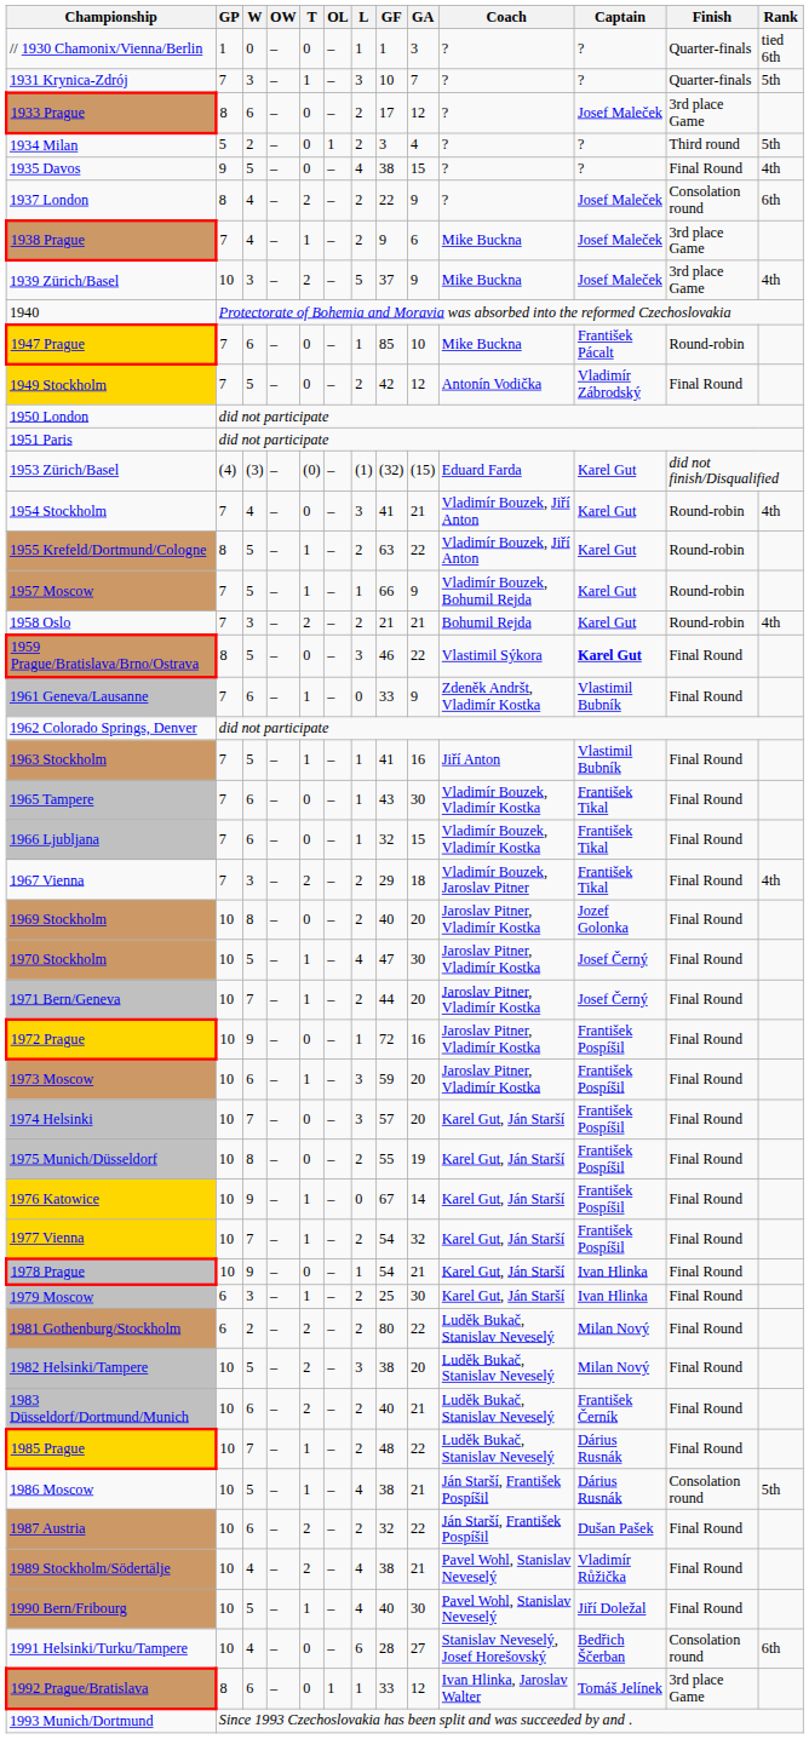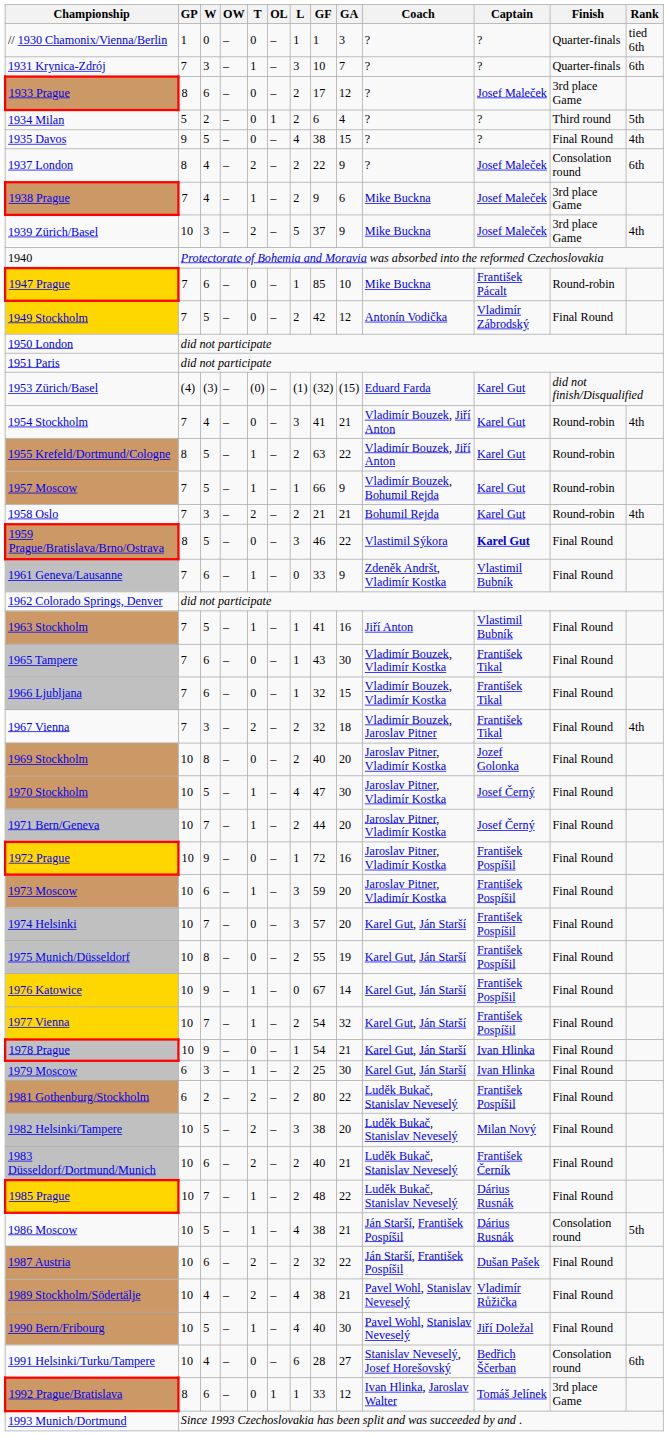 <table class="wikitable sortable">
 <tr>
 <th>Championship</th>
 <th>GP</th>
 <th>W</th>
 <th>OW</th>
 <th>T</th>
 <th>OL</th>
 <th>L</th>
 <th>GF</th>
 <th>GA</th>
 <th>Coach</th>
 <th>Captain</th>
 <th>Finish</th>
 <th>Rank</th>
 </tr>
 <tr>
 <td>// <a href='#'>1930 Chamonix/Vienna/Berlin</a></td>
 <td>1</td>
 <td>0</td>
 <td>–</td>
 <td>0</td>
 <td>–</td>
 <td>1</td>
 <td>1</td>
 <td>3</td>
 <td>?</td>
 <td>?</td>
 <td>Quarter-finals</td>
 <td>tied 6th</td>
 </tr>
 <tr>
 <td> <a href='#'>1931 Krynica-Zdrój</a></td>
 <td>7</td>
 <td>3</td>
 <td>–</td>
 <td>1</td>
 <td>–</td>
 <td>3</td>
 <td>10</td>
 <td>7</td>
 <td>?</td>
 <td>?</td>
 <td>Quarter-finals</td>
-<td>5th</td>
+<td>6th</td>
 </tr>
 <tr>
 <td style="border:3px solid red; background:#c96;"> <a href='#'>1933 Prague</a></td>
 <td>8</td>
 <td>6</td>
 <td>–</td>
 <td>0</td>
 <td>–</td>
 <td>2</td>
 <td>17</td>
 <td>12</td>
 <td>?</td>
 <td><a href='#'>Josef Maleček</a></td>
 <td>3rd place Game</td>
 <td></td>
 </tr>
 <tr>
 <td> <a href='#'>1934 Milan</a></td>
 <td>5</td>
 <td>2</td>
 <td>–</td>
 <td>0</td>
 <td>1</td>
 <td>2</td>
-<td>3</td>
+<td>6</td>
 <td>4</td>
 <td>?</td>
 <td>?</td>
 <td>Third round</td>
 <td>5th</td>
 </tr>
 <tr>
 <td> <a href='#'>1935 Davos</a></td>
 <td>9</td>
 <td>5</td>
 <td>–</td>
 <td>0</td>
 <td>–</td>
 <td>4</td>
 <td>38</td>
 <td>15</td>
 <td>?</td>
 <td>?</td>
 <td>Final Round</td>
 <td>4th</td>
 </tr>
 <tr>
 <td> <a href='#'>1937 London</a></td>
 <td>8</td>
 <td>4</td>
 <td>–</td>
 <td>2</td>
 <td>–</td>
 <td>2</td>
 <td>22</td>
 <td>9</td>
 <td>?</td>
 <td><a href='#'>Josef Maleček</a></td>
 <td>Consolation round</td>
 <td>6th</td>
 </tr>
 <tr>
 <td style="border:3px solid red; background:#c96;"> <a href='#'>1938 Prague</a></td>
 <td>7</td>
 <td>4</td>
 <td>–</td>
 <td>1</td>
 <td>–</td>
 <td>2</td>
 <td>9</td>
 <td>6</td>
 <td><a href='#'>Mike Buckna</a></td>
 <td><a href='#'>Josef Maleček</a></td>
 <td>3rd place Game</td>
 <td></td>
 </tr>
 <tr>
 <td> <a href='#'>1939 Zürich/Basel</a></td>
 <td>10</td>
 <td>3</td>
 <td>–</td>
 <td>2</td>
 <td>–</td>
 <td>5</td>
 <td>37</td>
 <td>9</td>
 <td><a href='#'>Mike Buckna</a></td>
 <td><a href='#'>Josef Maleček</a></td>
 <td>3rd place Game</td>
 <td>4th</td>
 </tr>
 <tr>
 <td>1940</td>
 <td colspan=12><em> <a href='#'>Protectorate of Bohemia and Moravia</a> was absorbed into the reformed Czechoslovakia</em></td>
 </tr>
 <tr>
 <td style="border:3px solid red; background:gold;"> <a href='#'>1947 Prague</a></td>
 <td>7</td>
 <td>6</td>
 <td>–</td>
 <td>0</td>
 <td>–</td>
 <td>1</td>
 <td>85</td>
 <td>10</td>
 <td><a href='#'>Mike Buckna</a></td>
 <td><a href='#'>František Pácalt</a></td>
 <td>Round-robin</td>
 <td></td>
 </tr>
 <tr>
 <td bgcolor=gold> <a href='#'>1949 Stockholm</a></td>
 <td>7</td>
 <td>5</td>
 <td>–</td>
 <td>0</td>
 <td>–</td>
 <td>2</td>
 <td>42</td>
 <td>12</td>
 <td><a href='#'>Antonín Vodička</a></td>
 <td><a href='#'>Vladimír Zábrodský</a></td>
 <td>Final Round</td>
 <td></td>
 </tr>
 <tr>
 <td> <a href='#'>1950 London</a></td>
 <td colspan=12><em>did not participate</em></td>
 </tr>
 <tr>
 <td> <a href='#'>1951 Paris</a></td>
 <td colspan=12><em>did not participate</em></td>
 </tr>
 <tr>
 <td> <a href='#'>1953 Zürich/Basel</a></td>
 <td>(4)</td>
 <td>(3)</td>
 <td>–</td>
 <td>(0)</td>
 <td>–</td>
 <td>(1)</td>
 <td>(32)</td>
 <td>(15)</td>
 <td><a href='#'>Eduard Farda</a></td>
 <td><a href='#'>Karel Gut</a></td>
 <td colspan=2><em>did not finish/Disqualified</em></td>
 </tr>
 <tr>
 <td> <a href='#'>1954 Stockholm</a></td>
 <td>7</td>
 <td>4</td>
 <td>–</td>
 <td>0</td>
 <td>–</td>
 <td>3</td>
 <td>41</td>
 <td>21</td>
 <td><a href='#'>Vladimír Bouzek</a>, <a href='#'>Jiří Anton</a></td>
 <td><a href='#'>Karel Gut</a></td>
 <td>Round-robin</td>
 <td>4th</td>
 </tr>
 <tr>
 <td style="background:#c96;"> <a href='#'>1955 Krefeld/Dortmund/Cologne</a></td>
 <td>8</td>
 <td>5</td>
 <td>–</td>
 <td>1</td>
 <td>–</td>
 <td>2</td>
 <td>63</td>
 <td>22</td>
 <td><a href='#'>Vladimír Bouzek</a>, <a href='#'>Jiří Anton</a></td>
 <td><a href='#'>Karel Gut</a></td>
 <td>Round-robin</td>
 <td></td>
 </tr>
 <tr>
 <td style="background:#c96;"> <a href='#'>1957 Moscow</a></td>
 <td>7</td>
 <td>5</td>
 <td>–</td>
 <td>1</td>
 <td>–</td>
 <td>1</td>
 <td>66</td>
 <td>9</td>
 <td><a href='#'>Vladimír Bouzek</a>, <a href='#'>Bohumil Rejda</a></td>
 <td><a href='#'>Karel Gut</a></td>
 <td>Round-robin</td>
 <td></td>
 </tr>
 <tr>
 <td> <a href='#'>1958 Oslo</a></td>
 <td>7</td>
 <td>3</td>
 <td>–</td>
 <td>2</td>
 <td>–</td>
 <td>2</td>
 <td>21</td>
 <td>21</td>
 <td><a href='#'>Bohumil Rejda</a></td>
 <td><a href='#'>Karel Gut</a></td>
 <td>Round-robin</td>
 <td>4th</td>
 </tr>
 <tr>
 <td style="border:3px solid red; background:#c96;"> <a href='#'>1959 Prague/Bratislava/Brno/Ostrava</a></td>
 <td>8</td>
 <td>5</td>
 <td>–</td>
 <td>0</td>
 <td>–</td>
 <td>3</td>
 <td>46</td>
 <td>22</td>
 <td><a href='#'>Vlastimil Sýkora</a></td>
 <td><strong><a href='#'>Karel Gut</a></strong></td>
 <td>Final Round</td>
 <td></td>
 </tr>
 <tr>
 <td style="background:silver;"> <a href='#'>1961 Geneva/Lausanne</a></td>
 <td>7</td>
 <td>6</td>
 <td>–</td>
 <td>1</td>
 <td>–</td>
 <td>0</td>
 <td>33</td>
 <td>9</td>
 <td><a href='#'>Zdeněk Andršt</a>, <a href='#'>Vladimír Kostka</a></td>
 <td><a href='#'>Vlastimil Bubník</a></td>
 <td>Final Round</td>
 <td></td>
 </tr>
 <tr>
 <td> <a href='#'>1962 Colorado Springs, Denver</a></td>
 <td colspan=12><em>did not participate</em></td>
 </tr>
 <tr>
 <td style="background:#c96;"> <a href='#'>1963 Stockholm</a></td>
 <td>7</td>
 <td>5</td>
 <td>–</td>
 <td>1</td>
 <td>–</td>
 <td>1</td>
 <td>41</td>
 <td>16</td>
 <td><a href='#'>Jiří Anton</a></td>
 <td><a href='#'>Vlastimil Bubník</a></td>
 <td>Final Round</td>
 <td></td>
 </tr>
 <tr>
 <td style="background:silver;"> <a href='#'>1965 Tampere</a></td>
 <td>7</td>
 <td>6</td>
 <td>–</td>
 <td>0</td>
 <td>–</td>
 <td>1</td>
 <td>43</td>
 <td>30</td>
 <td><a href='#'>Vladimír Bouzek</a>, <a href='#'>Vladimír Kostka</a></td>
 <td><a href='#'>František Tikal</a></td>
 <td>Final Round</td>
 <td></td>
 </tr>
 <tr>
 <td style="background:silver;"> <a href='#'>1966 Ljubljana</a></td>
 <td>7</td>
 <td>6</td>
 <td>–</td>
 <td>0</td>
 <td>–</td>
 <td>1</td>
 <td>32</td>
 <td>15</td>
 <td><a href='#'>Vladimír Bouzek</a>, <a href='#'>Vladimír Kostka</a></td>
 <td><a href='#'>František Tikal</a></td>
 <td>Final Round</td>
 <td></td>
 </tr>
 <tr>
 <td> <a href='#'>1967 Vienna</a></td>
 <td>7</td>
 <td>3</td>
 <td>–</td>
 <td>2</td>
 <td>–</td>
 <td>2</td>
-<td>29</td>
+<td>32</td>
 <td>18</td>
 <td><a href='#'>Vladimír Bouzek</a>, <a href='#'>Jaroslav Pitner</a></td>
 <td><a href='#'>František Tikal</a></td>
 <td>Final Round</td>
 <td>4th</td>
 </tr>
 <tr>
 <td style="background:#c96;"> <a href='#'>1969 Stockholm</a></td>
 <td>10</td>
 <td>8</td>
 <td>–</td>
 <td>0</td>
 <td>–</td>
 <td>2</td>
 <td>40</td>
 <td>20</td>
 <td><a href='#'>Jaroslav Pitner</a>, <a href='#'>Vladimír Kostka</a></td>
 <td><a href='#'>Jozef Golonka</a></td>
 <td>Final Round</td>
 <td></td>
 </tr>
 <tr>
 <td style="background:#c96;"> <a href='#'>1970 Stockholm</a></td>
 <td>10</td>
 <td>5</td>
 <td>–</td>
 <td>1</td>
 <td>–</td>
 <td>4</td>
 <td>47</td>
 <td>30</td>
 <td><a href='#'>Jaroslav Pitner</a>, <a href='#'>Vladimír Kostka</a></td>
 <td><a href='#'>Josef Černý</a></td>
 <td>Final Round</td>
 <td></td>
 </tr>
 <tr>
 <td style="background:silver;"> <a href='#'>1971 Bern/Geneva</a></td>
 <td>10</td>
 <td>7</td>
 <td>–</td>
 <td>1</td>
 <td>–</td>
 <td>2</td>
 <td>44</td>
 <td>20</td>
 <td><a href='#'>Jaroslav Pitner</a>, <a href='#'>Vladimír Kostka</a></td>
 <td><a href='#'>Josef Černý</a></td>
 <td>Final Round</td>
 <td></td>
 </tr>
 <tr>
 <td style="border:3px solid red; background:gold;"> <a href='#'>1972 Prague</a></td>
 <td>10</td>
 <td>9</td>
 <td>–</td>
 <td>0</td>
 <td>–</td>
 <td>1</td>
 <td>72</td>
 <td>16</td>
 <td><a href='#'>Jaroslav Pitner</a>, <a href='#'>Vladimír Kostka</a></td>
 <td><a href='#'>František Pospíšil</a></td>
 <td>Final Round</td>
 <td></td>
 </tr>
 <tr>
 <td style="background:#c96;"> <a href='#'>1973 Moscow</a></td>
 <td>10</td>
 <td>6</td>
 <td>–</td>
 <td>1</td>
 <td>–</td>
 <td>3</td>
 <td>59</td>
 <td>20</td>
 <td><a href='#'>Jaroslav Pitner</a>, <a href='#'>Vladimír Kostka</a></td>
 <td><a href='#'>František Pospíšil</a></td>
 <td>Final Round</td>
 <td></td>
 </tr>
 <tr>
 <td style="background:silver;"> <a href='#'>1974 Helsinki</a></td>
 <td>10</td>
 <td>7</td>
 <td>–</td>
 <td>0</td>
 <td>–</td>
 <td>3</td>
 <td>57</td>
 <td>20</td>
 <td><a href='#'>Karel Gut</a>, <a href='#'>Ján Starší</a></td>
 <td><a href='#'>František Pospíšil</a></td>
 <td>Final Round</td>
 <td></td>
 </tr>
 <tr>
 <td style="background:silver;"> <a href='#'>1975 Munich/Düsseldorf</a></td>
 <td>10</td>
 <td>8</td>
 <td>–</td>
 <td>0</td>
 <td>–</td>
 <td>2</td>
 <td>55</td>
 <td>19</td>
 <td><a href='#'>Karel Gut</a>, <a href='#'>Ján Starší</a></td>
 <td><a href='#'>František Pospíšil</a></td>
 <td>Final Round</td>
 <td></td>
 </tr>
 <tr>
 <td bgcolor=gold> <a href='#'>1976 Katowice</a></td>
 <td>10</td>
 <td>9</td>
 <td>–</td>
 <td>1</td>
 <td>–</td>
 <td>0</td>
 <td>67</td>
 <td>14</td>
 <td><a href='#'>Karel Gut</a>, <a href='#'>Ján Starší</a></td>
 <td><a href='#'>František Pospíšil</a></td>
 <td>Final Round</td>
 <td></td>
 </tr>
 <tr>
 <td bgcolor=gold> <a href='#'>1977 Vienna</a></td>
 <td>10</td>
 <td>7</td>
 <td>–</td>
 <td>1</td>
 <td>–</td>
 <td>2</td>
 <td>54</td>
 <td>32</td>
 <td><a href='#'>Karel Gut</a>, <a href='#'>Ján Starší</a></td>
 <td><a href='#'>František Pospíšil</a></td>
 <td>Final Round</td>
 <td></td>
 </tr>
 <tr>
 <td style="border:3px solid red; background:silver;"> <a href='#'>1978 Prague</a></td>
 <td>10</td>
 <td>9</td>
 <td>–</td>
 <td>0</td>
 <td>–</td>
 <td>1</td>
 <td>54</td>
 <td>21</td>
 <td><a href='#'>Karel Gut</a>, <a href='#'>Ján Starší</a></td>
 <td><a href='#'>Ivan Hlinka</a></td>
 <td>Final Round</td>
 <td></td>
 </tr>
 <tr>
 <td style="background:silver;"> <a href='#'>1979 Moscow</a></td>
 <td>6</td>
 <td>3</td>
 <td>–</td>
 <td>1</td>
 <td>–</td>
 <td>2</td>
 <td>25</td>
 <td>30</td>
 <td><a href='#'>Karel Gut</a>, <a href='#'>Ján Starší</a></td>
 <td><a href='#'>Ivan Hlinka</a></td>
 <td>Final Round</td>
 <td></td>
 </tr>
 <tr>
 <td style="background:#c96;"> <a href='#'>1981 Gothenburg/Stockholm</a></td>
 <td>6</td>
 <td>2</td>
 <td>–</td>
 <td>2</td>
 <td>–</td>
 <td>2</td>
 <td>80</td>
 <td>22</td>
 <td><a href='#'>Luděk Bukač</a>, <a href='#'>Stanislav Neveselý</a></td>
-<td><a href='#'>Milan Nový</a></td>
+<td><a href='#'>František Pospíšil</a></td>
 <td>Final Round</td>
 <td></td>
 </tr>
 <tr>
 <td style="background:silver;"> <a href='#'>1982 Helsinki/Tampere</a></td>
 <td>10</td>
 <td>5</td>
 <td>–</td>
 <td>2</td>
 <td>–</td>
 <td>3</td>
 <td>38</td>
 <td>20</td>
 <td><a href='#'>Luděk Bukač</a>, <a href='#'>Stanislav Neveselý</a></td>
 <td><a href='#'>Milan Nový</a></td>
 <td>Final Round</td>
 <td></td>
 </tr>
 <tr>
 <td style="background:silver;"> <a href='#'>1983 Düsseldorf/Dortmund/Munich</a></td>
 <td>10</td>
 <td>6</td>
 <td>–</td>
 <td>2</td>
 <td>–</td>
 <td>2</td>
 <td>40</td>
 <td>21</td>
 <td><a href='#'>Luděk Bukač</a>, <a href='#'>Stanislav Neveselý</a></td>
 <td><a href='#'>František Černík</a></td>
 <td>Final Round</td>
 <td></td>
 </tr>
 <tr>
 <td style="border:3px solid red; background:gold;"> <a href='#'>1985 Prague</a></td>
 <td>10</td>
 <td>7</td>
 <td>–</td>
 <td>1</td>
 <td>–</td>
 <td>2</td>
 <td>48</td>
 <td>22</td>
 <td><a href='#'>Luděk Bukač</a>, <a href='#'>Stanislav Neveselý</a></td>
 <td><a href='#'>Dárius Rusnák</a></td>
 <td>Final Round</td>
 <td></td>
 </tr>
 <tr>
 <td> <a href='#'>1986 Moscow</a></td>
 <td>10</td>
 <td>5</td>
 <td>–</td>
 <td>1</td>
 <td>–</td>
 <td>4</td>
 <td>38</td>
 <td>21</td>
 <td><a href='#'>Ján Starší</a>, <a href='#'>František Pospíšil</a></td>
 <td><a href='#'>Dárius Rusnák</a></td>
 <td>Consolation round</td>
 <td>5th</td>
 </tr>
 <tr>
 <td style="background:#c96;"> <a href='#'>1987 Austria</a></td>
 <td>10</td>
 <td>6</td>
 <td>–</td>
 <td>2</td>
 <td>–</td>
 <td>2</td>
 <td>32</td>
 <td>22</td>
 <td><a href='#'>Ján Starší</a>, <a href='#'>František Pospíšil</a></td>
 <td><a href='#'>Dušan Pašek</a></td>
 <td>Final Round</td>
 <td></td>
 </tr>
 <tr>
 <td style="background:#c96;"> <a href='#'>1989 Stockholm/Södertälje</a></td>
 <td>10</td>
 <td>4</td>
 <td>–</td>
 <td>2</td>
 <td>–</td>
 <td>4</td>
 <td>38</td>
 <td>21</td>
 <td><a href='#'>Pavel Wohl</a>, <a href='#'>Stanislav Neveselý</a></td>
 <td><a href='#'>Vladimír Růžička</a></td>
 <td>Final Round</td>
 <td></td>
 </tr>
 <tr>
 <td style="background:#c96;"> <a href='#'>1990 Bern/Fribourg</a></td>
 <td>10</td>
 <td>5</td>
 <td>–</td>
 <td>1</td>
 <td>–</td>
 <td>4</td>
 <td>40</td>
 <td>30</td>
 <td><a href='#'>Pavel Wohl</a>, <a href='#'>Stanislav Neveselý</a></td>
 <td><a href='#'>Jiří Doležal</a></td>
 <td>Final Round</td>
 <td></td>
 </tr>
 <tr>
 <td> <a href='#'>1991 Helsinki/Turku/Tampere</a></td>
 <td>10</td>
 <td>4</td>
 <td>–</td>
 <td>0</td>
 <td>–</td>
 <td>6</td>
 <td>28</td>
 <td>27</td>
 <td><a href='#'>Stanislav Neveselý</a>, <a href='#'>Josef Horešovský</a></td>
 <td><a href='#'>Bedřich Ščerban</a></td>
 <td>Consolation round</td>
 <td>6th</td>
 </tr>
 <tr>
 <td style="border:3px solid red; background:#c96;"> <a href='#'>1992 Prague/Bratislava</a></td>
 <td>8</td>
 <td>6</td>
 <td>–</td>
 <td>0</td>
 <td>1</td>
 <td>1</td>
 <td>33</td>
 <td>12</td>
 <td><a href='#'>Ivan Hlinka</a>, <a href='#'>Jaroslav Walter</a></td>
 <td><a href='#'>Tomáš Jelínek</a></td>
 <td>3rd place Game</td>
 <td></td>
 </tr>
 <tr>
 <td> <a href='#'>1993 Munich/Dortmund</a></td>
 <td colspan=12><em>Since 1993 Czechoslovakia has been split and was succeeded by  and </em>.</td>
 </tr>
 </table>
